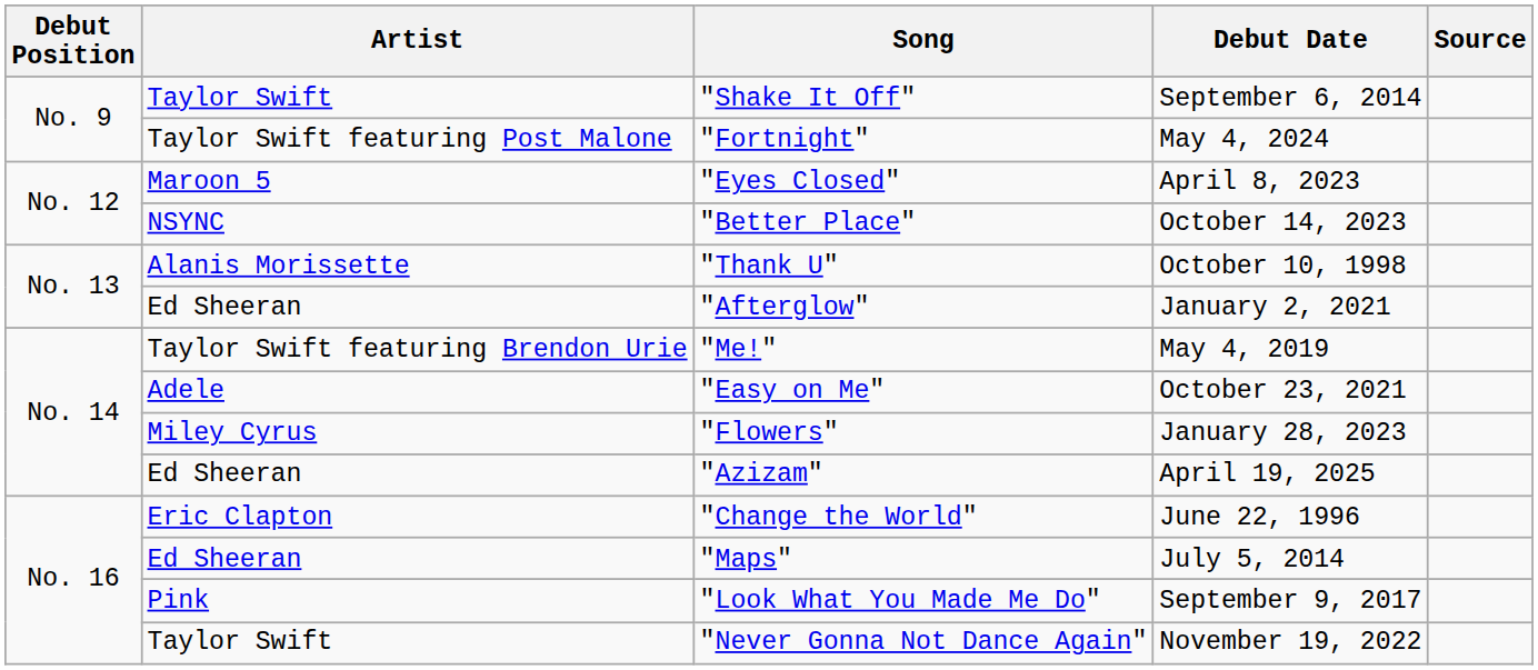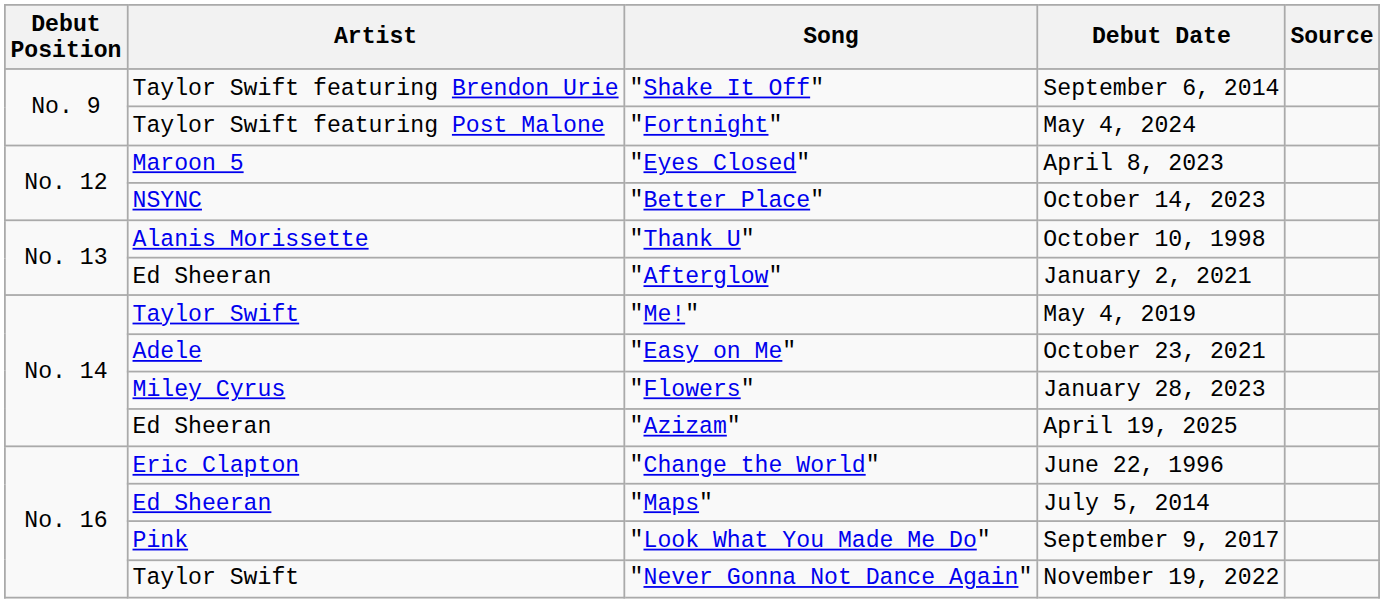 <table class="wikitable">
 <tr>
 <th>Debut <br> Position</th>
 <th>Artist</th>
 <th>Song</th>
 <th>Debut Date</th>
 <th>Source</th>
 </tr>
 <tr>
 <td rowspan=2 style="text-align:center;">No. 9</td>
-<td><a href='#'>Taylor Swift</a></td>
+<td>Taylor Swift featuring <a href='#'>Brendon Urie</a></td>
 <td>"<a href='#'>Shake It Off</a>"</td>
 <td>September 6, 2014</td>
 <td></td>
 </tr>
 <tr>
 <td>Taylor Swift featuring <a href='#'>Post Malone</a></td>
 <td>"<a href='#'>Fortnight</a>"</td>
 <td>May 4, 2024</td>
 <td></td>
 </tr>
 <tr>
 <td rowspan=2 style="text-align:center;">No. 12</td>
 <td><a href='#'>Maroon 5</a></td>
 <td>"<a href='#'>Eyes Closed</a>"</td>
 <td>April 8, 2023</td>
 <td></td>
 </tr>
 <tr>
 <td><a href='#'>NSYNC</a></td>
 <td>"<a href='#'>Better Place</a>"</td>
 <td>October 14, 2023</td>
 <td></td>
 </tr>
 <tr>
 <td rowspan=2 style="text-align:center;">No. 13</td>
 <td><a href='#'>Alanis Morissette</a></td>
 <td>"<a href='#'>Thank U</a>"</td>
 <td>October 10, 1998</td>
 <td></td>
 </tr>
 <tr>
 <td>Ed Sheeran</td>
 <td>"<a href='#'>Afterglow</a>"</td>
 <td>January 2, 2021</td>
 <td></td>
 </tr>
 <tr>
 <td rowspan=4 style="text-align:center;">No. 14</td>
-<td>Taylor Swift featuring <a href='#'>Brendon Urie</a></td>
+<td><a href='#'>Taylor Swift</a></td>
 <td>"<a href='#'>Me!</a>"</td>
 <td>May 4, 2019</td>
 <td></td>
 </tr>
 <tr>
 <td><a href='#'>Adele</a></td>
 <td>"<a href='#'>Easy on Me</a>"</td>
 <td>October 23, 2021</td>
 <td></td>
 </tr>
 <tr>
 <td><a href='#'>Miley Cyrus</a></td>
 <td>"<a href='#'>Flowers</a>"</td>
 <td>January 28, 2023</td>
 <td></td>
 </tr>
 <tr>
 <td>Ed Sheeran</td>
 <td>"<a href='#'>Azizam</a>"</td>
 <td>April 19, 2025</td>
 <td></td>
 </tr>
 <tr>
 <td rowspan=4 style="text-align:center;">No. 16</td>
 <td><a href='#'>Eric Clapton</a></td>
 <td>"<a href='#'>Change the World</a>"</td>
 <td>June 22, 1996</td>
 <td></td>
 </tr>
 <tr>
 <td><a href='#'>Ed Sheeran</a></td>
 <td>"<a href='#'>Maps</a>"</td>
 <td>July 5, 2014</td>
 <td></td>
 </tr>
 <tr>
 <td><a href='#'>Pink</a></td>
 <td>"<a href='#'>Look What You Made Me Do</a>"</td>
 <td>September 9, 2017</td>
 <td></td>
 </tr>
 <tr>
 <td>Taylor Swift</td>
 <td>"<a href='#'>Never Gonna Not Dance Again</a>"</td>
 <td>November 19, 2022</td>
 <td></td>
 </tr>
 </table>
